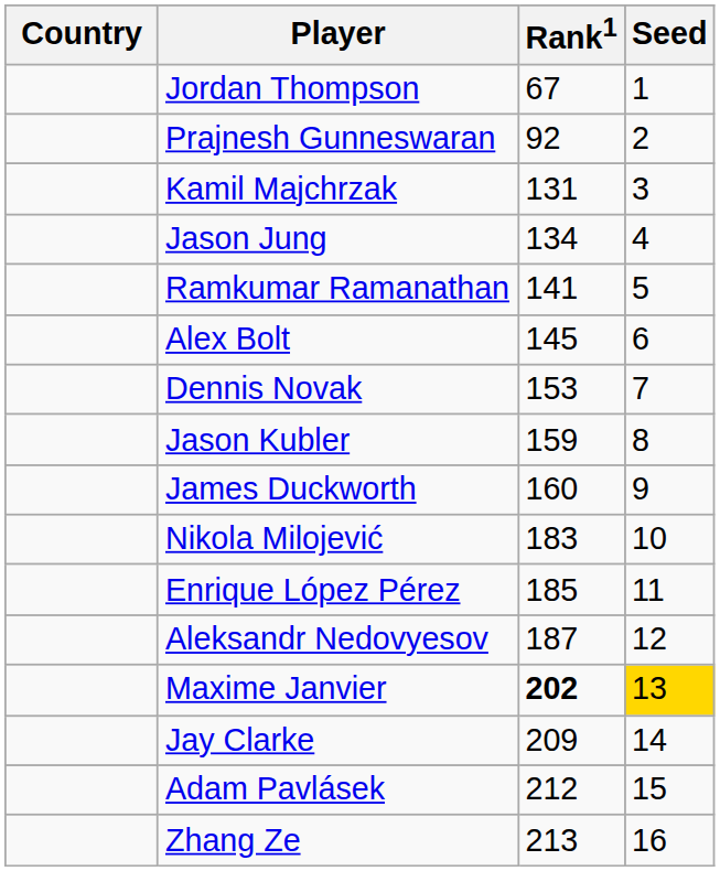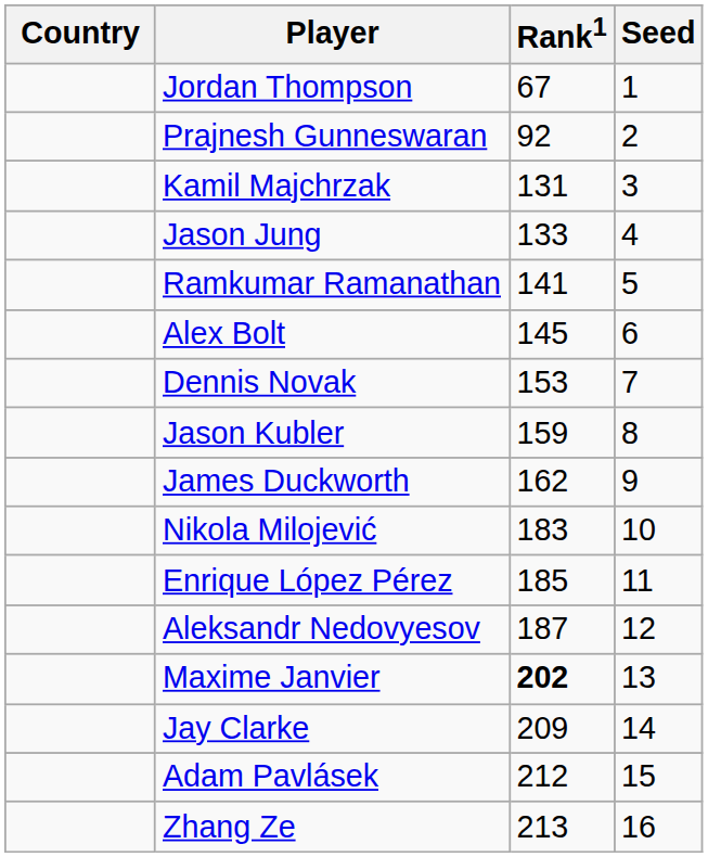 <table class="sortable wikitable">
 <tr>
 <th width="70">Country</th>
 <th width="175">Player</th>
 <th>Rank<sup>1</sup></th>
 <th>Seed</th>
 </tr>
 <tr>
 <td></td>
 <td><a href='#'>Jordan Thompson</a></td>
 <td>67</td>
 <td>1</td>
 </tr>
 <tr>
 <td></td>
 <td><a href='#'>Prajnesh Gunneswaran</a></td>
 <td>92</td>
 <td>2</td>
 </tr>
 <tr>
 <td></td>
 <td><a href='#'>Kamil Majchrzak</a></td>
 <td>131</td>
 <td>3</td>
 </tr>
 <tr>
 <td></td>
 <td><a href='#'>Jason Jung</a></td>
-<td>134</td>
+<td>133</td>
 <td>4</td>
 </tr>
 <tr>
 <td></td>
 <td><a href='#'>Ramkumar Ramanathan</a></td>
 <td>141</td>
 <td>5</td>
 </tr>
 <tr>
 <td></td>
 <td><a href='#'>Alex Bolt</a></td>
 <td>145</td>
 <td>6</td>
 </tr>
 <tr>
 <td></td>
 <td><a href='#'>Dennis Novak</a></td>
 <td>153</td>
 <td>7</td>
 </tr>
 <tr>
 <td></td>
 <td><a href='#'>Jason Kubler</a></td>
 <td>159</td>
 <td>8</td>
 </tr>
 <tr>
 <td></td>
 <td><a href='#'>James Duckworth</a></td>
-<td>160</td>
+<td>162</td>
 <td>9</td>
 </tr>
 <tr>
 <td></td>
 <td><a href='#'>Nikola Milojević</a></td>
 <td>183</td>
 <td>10</td>
 </tr>
 <tr>
 <td></td>
 <td><a href='#'>Enrique López Pérez</a></td>
 <td>185</td>
 <td>11</td>
 </tr>
 <tr>
 <td></td>
 <td><a href='#'>Aleksandr Nedovyesov</a></td>
 <td>187</td>
 <td>12</td>
 </tr>
 <tr>
 <td></td>
 <td><a href='#'>Maxime Janvier</a></td>
 <td><strong>202</strong></td>
-<td style="background: gold;">13</td>
+<td>13</td>
 </tr>
 <tr>
 <td></td>
 <td><a href='#'>Jay Clarke</a></td>
 <td>209</td>
 <td>14</td>
 </tr>
 <tr>
 <td></td>
 <td><a href='#'>Adam Pavlásek</a></td>
 <td>212</td>
 <td>15</td>
 </tr>
 <tr>
 <td></td>
 <td><a href='#'>Zhang Ze</a></td>
 <td>213</td>
 <td>16</td>
 </tr>
 </table>
